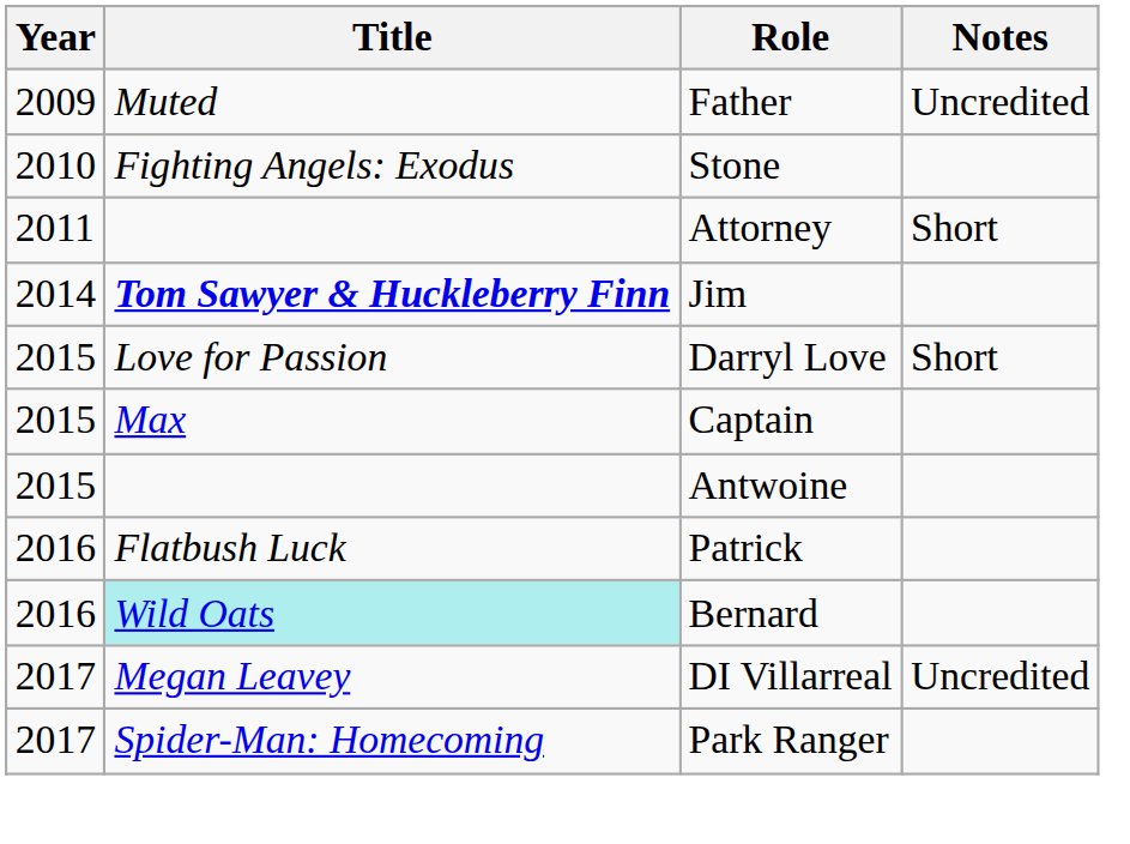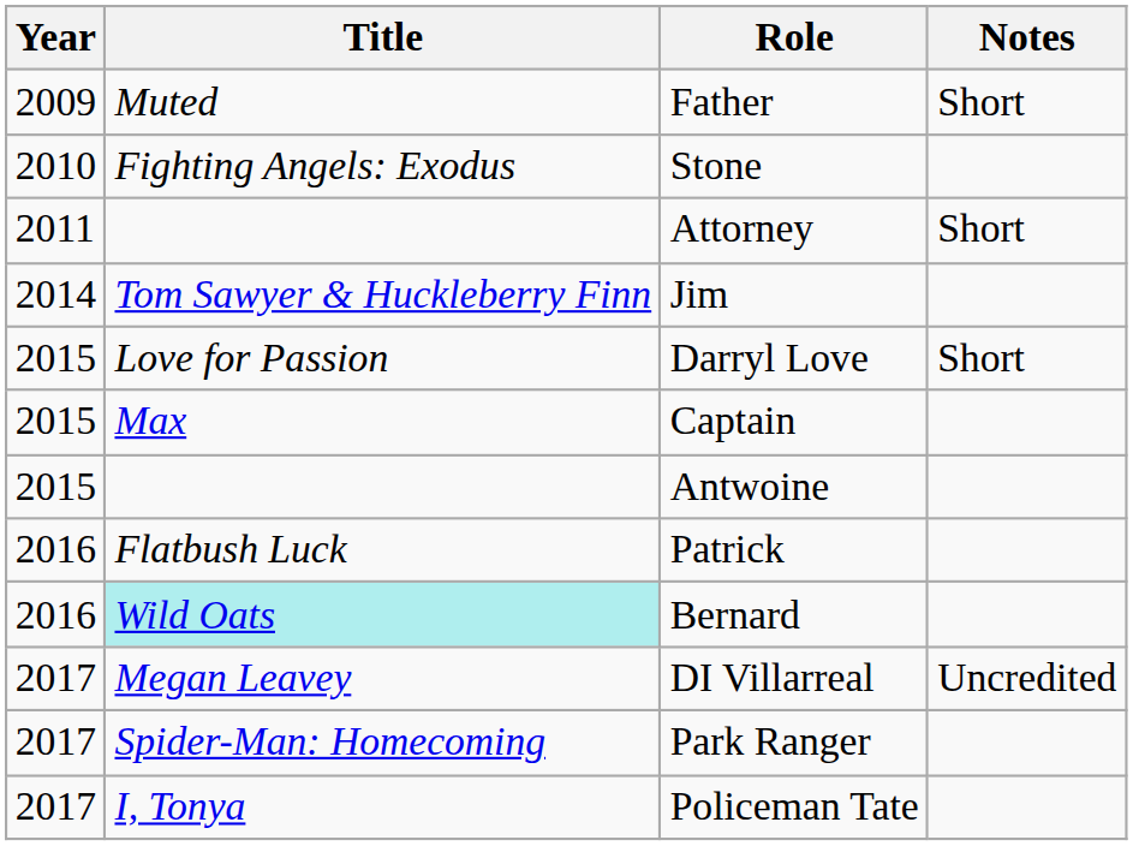 <table class="wikitable sortable">
 <tr>
 <th>Year</th>
 <th>Title</th>
 <th>Role</th>
 <th class="unsortable">Notes</th>
 </tr>
 <tr>
 <td>2009</td>
 <td><em>Muted</em></td>
 <td>Father</td>
-<td>Uncredited</td>
+<td>Short</td>
 </tr>
 <tr>
 <td>2010</td>
 <td><em>Fighting Angels: Exodus</em></td>
 <td>Stone</td>
 <td></td>
 </tr>
 <tr>
 <td>2011</td>
 <td><em></em></td>
 <td>Attorney</td>
 <td>Short</td>
 </tr>
 <tr>
 <td>2014</td>
-<td><strong><em><a href='#'>Tom Sawyer & Huckleberry Finn</a></em></strong></td>
+<td><em><a href='#'>Tom Sawyer & Huckleberry Finn</a></em></td>
 <td>Jim</td>
 <td></td>
 </tr>
 <tr>
 <td>2015</td>
 <td><em>Love for Passion</em></td>
 <td>Darryl Love</td>
 <td>Short</td>
 </tr>
 <tr>
 <td>2015</td>
 <td><em><a href='#'>Max</a></em></td>
 <td>Captain</td>
 <td></td>
 </tr>
 <tr>
 <td>2015</td>
 <td><em></em></td>
 <td>Antwoine</td>
 <td></td>
 </tr>
 <tr>
 <td>2016</td>
 <td><em>Flatbush Luck</em></td>
 <td>Patrick</td>
 <td></td>
 </tr>
 <tr>
 <td>2016</td>
 <td style="background: paleturquoise;"><em><a href='#'>Wild Oats</a></em></td>
 <td>Bernard</td>
 <td></td>
 </tr>
 <tr>
 <td>2017</td>
 <td><em><a href='#'>Megan Leavey</a></em></td>
 <td>DI Villarreal</td>
 <td>Uncredited</td>
 </tr>
 <tr>
 <td>2017</td>
 <td><em><a href='#'>Spider-Man: Homecoming</a></em></td>
 <td>Park Ranger</td>
 <td></td>
 </tr>
+<tr>
+<td>2017</td>
+<td><em><a href='#'>I, Tonya</a></em></td>
+<td>Policeman Tate</td>
+<td></td>
+</tr>
 </table>
